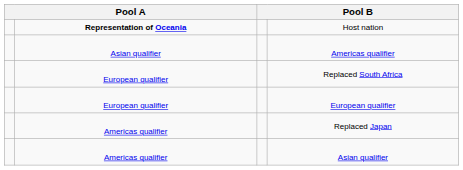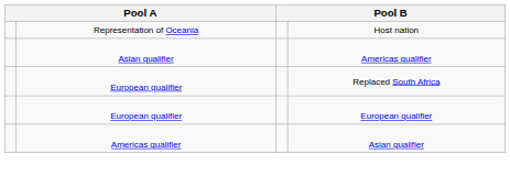 <table class="wikitable" width=60%>
 <tr>
 <th colspan=2>Pool A</th>
 <th colspan=2>Pool B</th>
 </tr>
 <tr align=center>
 <td></td>
-<td><strong><small>Representation of <a href='#'>Oceania</a></small></strong></td>
+<td><small>Representation of <a href='#'>Oceania</a></small></td>
 <td></td>
 <td><small>Host nation</small></td>
 </tr>
 <tr align=center>
 <td></td>
 <td><small><br><a href='#'>Asian qualifier</a></small></td>
 <td></td>
 <td><small><br><a href='#'>Americas qualifier</a></small></td>
 </tr>
 <tr align=center>
 <td></td>
 <td><small><br><a href='#'>European qualifier</a></small></td>
 <td></td>
 <td><small>Replaced <a href='#'>South Africa</a></small></td>
 </tr>
 <tr align=center>
 <td></td>
 <td><small><br><a href='#'>European qualifier</a></small></td>
 <td></td>
 <td><small><br><a href='#'>European qualifier</a></small></td>
 </tr>
 <tr align=center>
 <td></td>
 <td><small><br><a href='#'>Americas qualifier</a></small></td>
 <td></td>
-<td><small>Replaced <a href='#'>Japan</a></small></td>
-</tr>
-<tr align=center>
-<td></td>
-<td><small><br><a href='#'>Americas qualifier</a></small></td>
-<td></td>
 <td><small><br><a href='#'>Asian qualifier</a></small></td>
 </tr>
 </table>
